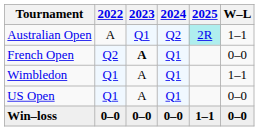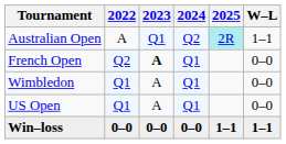 <table class="wikitable" style=text-align:center>
 <tr>
 <th>Tournament</th>
 <th><a href='#'>2022</a></th>
 <th><a href='#'>2023</a></th>
 <th><a href='#'>2024</a></th>
 <th><a href='#'>2025</a></th>
 <th>W–L</th>
 </tr>
 <tr>
 <td align=left><a href='#'>Australian Open</a></td>
 <td>A</td>
 <td bgcolor=f0f8ff><a href='#'>Q1</a></td>
 <td bgcolor=f0f8ff><a href='#'>Q2</a></td>
 <td bgcolor= afeeee><a href='#'>2R</a></td>
 <td>1–1</td>
 </tr>
 <tr>
 <td align=left><a href='#'>French Open</a></td>
 <td bgcolor=f0f8ff><a href='#'>Q2</a></td>
 <td><strong>A</strong></td>
 <td bgcolor=f0f8ff><a href='#'>Q1</a></td>
 <td></td>
 <td>0–0</td>
 </tr>
 <tr>
 <td align=left><a href='#'>Wimbledon</a></td>
 <td bgcolor=f0f8ff><a href='#'>Q1</a></td>
 <td>A</td>
 <td bgcolor=f0f8ff><a href='#'>Q1</a></td>
 <td></td>
-<td>1–1</td>
+<td>0–0</td>
 </tr>
 <tr>
 <td align=left><a href='#'>US Open</a></td>
 <td bgcolor=f0f8ff><a href='#'>Q1</a></td>
 <td>A</td>
 <td bgcolor=f0f8ff><a href='#'>Q1</a></td>
 <td></td>
 <td>0–0</td>
 </tr>
 <tr style=background:#efefef;font-weight:bold>
 <td align=left>Win–loss</td>
 <td>0–0</td>
 <td>0–0</td>
 <td>0–0</td>
 <td>1–1</td>
-<td>0–0</td>
+<td>1–1</td>
 </tr>
 </table>
